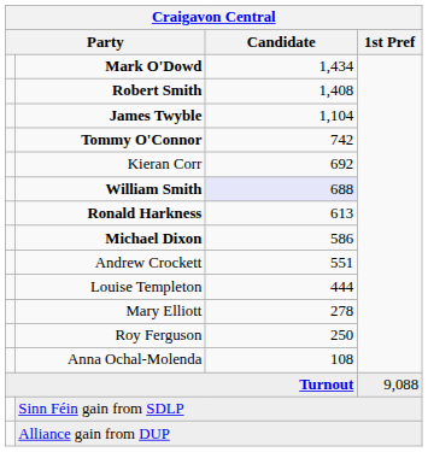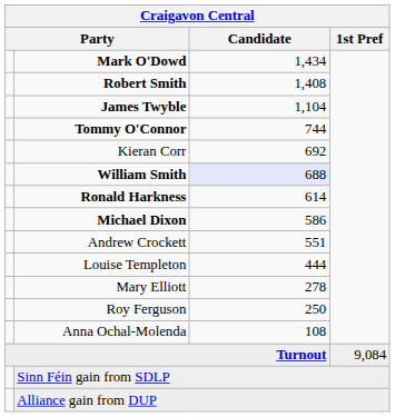 <table class="wikitable">
 <tr>
 <th colspan="4" align="center"><a href='#'>Craigavon Central</a></th>
 </tr>
 <tr>
 <th colspan="2" align="center" width=200>Party</th>
 <th width=150>Candidate</th>
 <th width=60>1st Pref</th>
 </tr>
 <tr>
 <td></td>
 <td align="right"><strong>Mark O'Dowd</strong></td>
 <td align="right">1,434</td>
 </tr>
 <tr>
 <td></td>
 <td align="right"><strong>Robert Smith</strong></td>
 <td align="right">1,408</td>
 </tr>
 <tr>
 <td></td>
 <td align="right"><strong>James Twyble</strong></td>
 <td align="right">1,104</td>
 </tr>
 <tr>
 <td></td>
 <td align="right"><strong>Tommy O'Connor</strong></td>
-<td align="right">742</td>
+<td align="right">744</td>
 </tr>
 <tr>
 <td></td>
 <td align="right">Kieran Corr</td>
 <td align="right">692</td>
 </tr>
 <tr>
 <td></td>
 <td align="right"><strong>William Smith</strong></td>
 <td align="right" style="background: lavender;">688</td>
 </tr>
 <tr>
 <td></td>
 <td align="right"><strong>Ronald Harkness</strong></td>
-<td align="right">613</td>
+<td align="right">614</td>
 </tr>
 <tr>
 <td></td>
 <td align="right"><strong>Michael Dixon</strong></td>
 <td align="right">586</td>
 </tr>
 <tr>
 <td></td>
 <td align="right">Andrew Crockett</td>
 <td align="right">551</td>
 </tr>
 <tr>
 <td></td>
 <td align="right">Louise Templeton</td>
 <td align="right">444</td>
 </tr>
 <tr>
 <td></td>
 <td align="right">Mary Elliott</td>
 <td align="right">278</td>
 </tr>
 <tr>
 <td></td>
 <td align="right">Roy Ferguson</td>
 <td align="right">250</td>
 </tr>
 <tr>
 <td></td>
 <td align="right">Anna Ochal-Molenda</td>
 <td align="right">108</td>
 </tr>
 <tr bgcolor="EEEEEE">
 <td colspan=3 align="right"><strong><a href='#'>Turnout</a></strong></td>
-<td align="right">9,088</td>
+<td align="right">9,084</td>
 </tr>
 <tr>
 <td bgcolor=></td>
 <td colspan=3 bgcolor="EEEEEE"><a href='#'>Sinn Féin</a> gain from <a href='#'>SDLP</a></td>
 </tr>
 <tr>
 <td bgcolor=></td>
 <td colspan=3 bgcolor="EEEEEE"><a href='#'>Alliance</a> gain from <a href='#'>DUP</a></td>
 </tr>
 </table>
